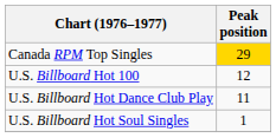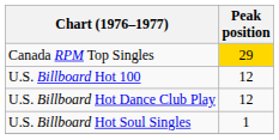 <table class="wikitable sortable">
 <tr>
 <th>Chart (1976–1977)</th>
 <th>Peak<br>position</th>
 </tr>
 <tr>
 <td>Canada <em><a href='#'>RPM</a></em> Top Singles</td>
 <td style="background: gold; text-align:center;">29</td>
 </tr>
 <tr>
 <td>U.S. <a href='#'><em>Billboard</em> Hot 100</a></td>
 <td align="center">12</td>
 </tr>
 <tr>
 <td>U.S. <em>Billboard</em> <a href='#'>Hot Dance Club Play</a></td>
-<td align="center">11</td>
+<td align="center">12</td>
 </tr>
 <tr>
 <td>U.S. <em>Billboard</em> <a href='#'>Hot Soul Singles</a></td>
 <td align="center">1</td>
 </tr>
 <tr>
 </tr>
 </table>
